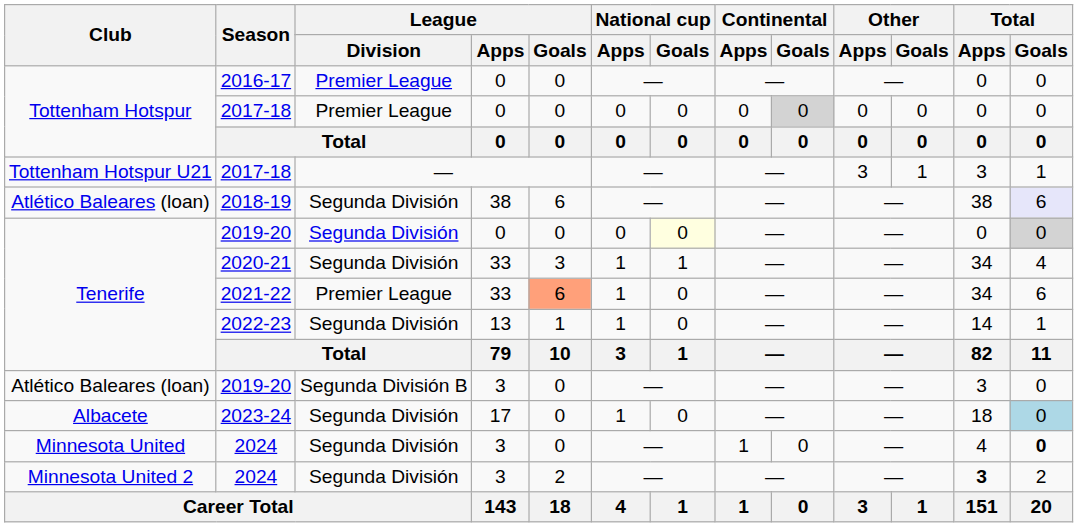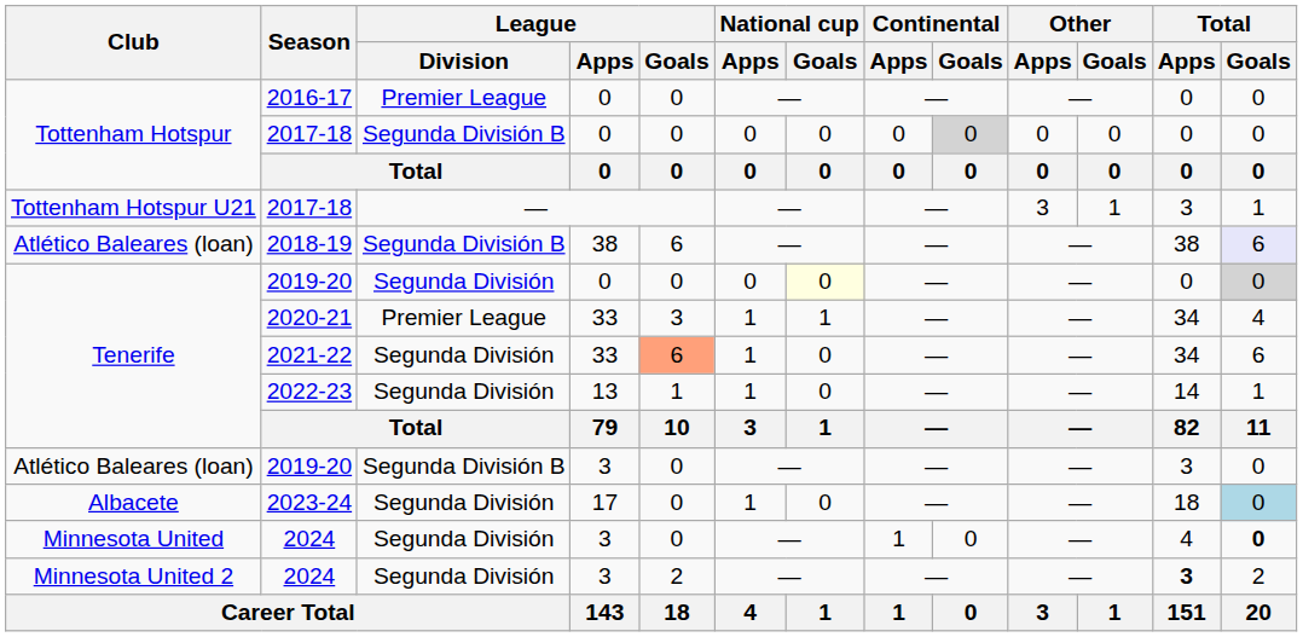 <table class="wikitable" style="text-align: center;">
 <tr>
 <th rowspan="2">Club</th>
 <th rowspan="2">Season</th>
 <th colspan="3">League</th>
 <th colspan="2">National cup</th>
 <th colspan="2">Continental</th>
 <th colspan="2">Other</th>
 <th colspan="2">Total</th>
 </tr>
 <tr>
 <th>Division</th>
 <th>Apps</th>
 <th>Goals</th>
 <th>Apps</th>
 <th>Goals</th>
 <th>Apps</th>
 <th>Goals</th>
 <th>Apps</th>
 <th>Goals</th>
 <th>Apps</th>
 <th>Goals</th>
 </tr>
 <tr>
 <td rowspan="3"><a href='#'>Tottenham Hotspur</a></td>
 <td><a href='#'>2016-17</a></td>
 <td><a href='#'>Premier League</a></td>
 <td>0</td>
 <td>0</td>
 <td colspan="2">—</td>
 <td colspan="2">—</td>
 <td colspan="2">—</td>
 <td>0</td>
 <td>0</td>
 </tr>
 <tr>
 <td><a href='#'>2017-18</a></td>
-<td>Premier League</td>
+<td><a href='#'>Segunda División B</a></td>
 <td>0</td>
 <td>0</td>
 <td>0</td>
 <td>0</td>
 <td>0</td>
 <td style="background: lightgrey;">0</td>
 <td>0</td>
 <td>0</td>
 <td>0</td>
 <td>0</td>
 </tr>
 <tr>
 <th colspan="2">Total</th>
 <th>0</th>
 <th>0</th>
 <th>0</th>
 <th>0</th>
 <th>0</th>
 <th>0</th>
 <th>0</th>
 <th>0</th>
 <th>0</th>
 <th>0</th>
 </tr>
 <tr>
 <td><a href='#'>Tottenham Hotspur U21</a></td>
 <td><a href='#'>2017-18</a></td>
 <td colspan="3">—</td>
 <td colspan="2">—</td>
 <td colspan="2">—</td>
 <td>3</td>
 <td>1</td>
 <td>3</td>
 <td>1</td>
 </tr>
 <tr>
 <td><a href='#'>Atlético Baleares</a> (loan)</td>
 <td><a href='#'>2018-19</a></td>
-<td>Segunda División</td>
+<td><a href='#'>Segunda División B</a></td>
 <td>38</td>
 <td>6</td>
 <td colspan="2">—</td>
 <td colspan="2">—</td>
 <td colspan="2">—</td>
 <td>38</td>
 <td style="background: lavender;">6</td>
 </tr>
 <tr>
 <td rowspan="5"><a href='#'>Tenerife</a></td>
 <td><a href='#'>2019-20</a></td>
 <td><a href='#'>Segunda División</a></td>
 <td>0</td>
 <td>0</td>
 <td>0</td>
 <td style="background: lightyellow;">0</td>
 <td colspan="2">—</td>
 <td colspan="2">—</td>
 <td>0</td>
 <td style="background: lightgrey;">0</td>
 </tr>
 <tr>
 <td><a href='#'>2020-21</a></td>
-<td>Segunda División</td>
+<td>Premier League</td>
 <td>33</td>
 <td>3</td>
 <td>1</td>
 <td>1</td>
 <td colspan="2">—</td>
 <td colspan="2">—</td>
 <td>34</td>
 <td>4</td>
 </tr>
 <tr>
 <td><a href='#'>2021-22</a></td>
-<td>Premier League</td>
+<td>Segunda División</td>
 <td>33</td>
 <td style="background: lightsalmon;">6</td>
 <td>1</td>
 <td>0</td>
 <td colspan="2">—</td>
 <td colspan="2">—</td>
 <td>34</td>
 <td>6</td>
 </tr>
 <tr>
 <td><a href='#'>2022-23</a></td>
 <td>Segunda División</td>
 <td>13</td>
 <td>1</td>
 <td>1</td>
 <td>0</td>
 <td colspan="2">—</td>
 <td colspan="2">—</td>
 <td>14</td>
 <td>1</td>
 </tr>
 <tr>
 <th colspan="2">Total</th>
 <th>79</th>
 <th>10</th>
 <th>3</th>
 <th>1</th>
 <th colspan="2">—</th>
 <th colspan="2">—</th>
 <th>82</th>
 <th>11</th>
 </tr>
 <tr>
 <td>Atlético Baleares (loan)</td>
 <td><a href='#'>2019-20</a></td>
 <td>Segunda División B</td>
 <td>3</td>
 <td>0</td>
 <td colspan="2">—</td>
 <td colspan="2">—</td>
 <td colspan="2">—</td>
 <td>3</td>
 <td>0</td>
 </tr>
 <tr>
 <td><a href='#'>Albacete</a></td>
 <td><a href='#'>2023-24</a></td>
 <td>Segunda División</td>
 <td>17</td>
 <td>0</td>
 <td>1</td>
 <td>0</td>
 <td colspan="2">—</td>
 <td colspan="2">—</td>
 <td>18</td>
 <td style="background: lightblue;">0</td>
 </tr>
 <tr>
 <td><a href='#'>Minnesota United</a></td>
 <td><a href='#'>2024</a></td>
 <td>Segunda División</td>
 <td>3</td>
 <td>0</td>
 <td colspan="2">—</td>
 <td>1</td>
 <td>0</td>
 <td colspan="2">—</td>
 <td>4</td>
 <td><strong>0</strong></td>
 </tr>
 <tr>
 <td><a href='#'>Minnesota United 2</a></td>
 <td><a href='#'>2024</a></td>
 <td>Segunda División</td>
 <td>3</td>
 <td>2</td>
 <td colspan="2">—</td>
 <td colspan="2">—</td>
 <td colspan="2">—</td>
 <td><strong>3</strong></td>
 <td>2</td>
 </tr>
 <tr>
 <th colspan="3">Career Total</th>
 <th>143</th>
 <th>18</th>
 <th>4</th>
 <th>1</th>
 <th>1</th>
 <th>0</th>
 <th>3</th>
 <th>1</th>
 <th>151</th>
 <th>20</th>
 </tr>
 </table>
